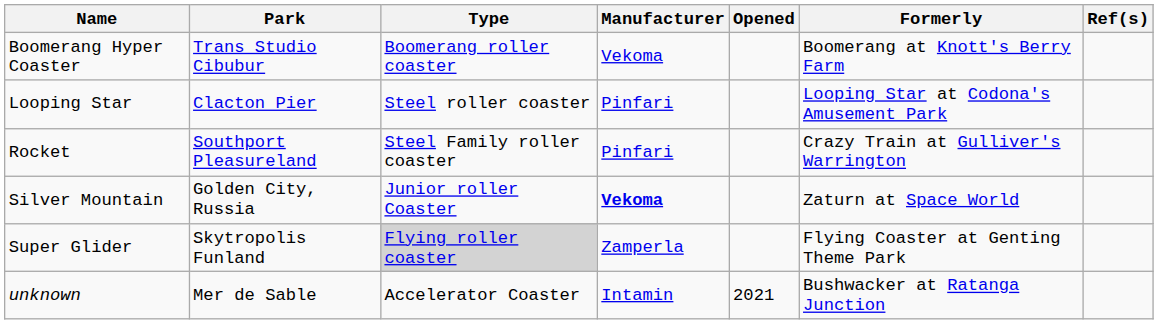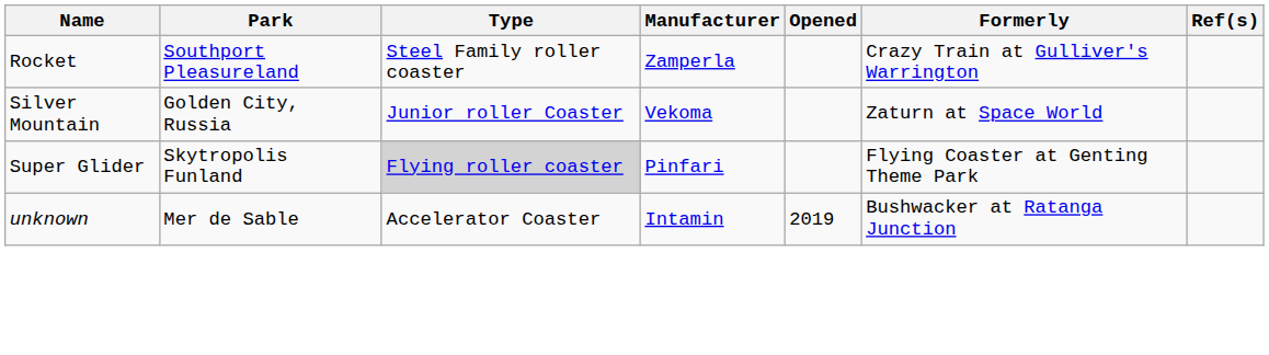 <table class="wikitable sortable">
 <tr>
 <th>Name</th>
 <th>Park</th>
 <th>Type</th>
 <th>Manufacturer</th>
 <th>Opened</th>
 <th>Formerly</th>
 <th class="unsortable">Ref(s)</th>
 </tr>
 <tr>
-<td>Boomerang Hyper Coaster</td>
-<td><a href='#'>Trans Studio Cibubur</a></td>
-<td><a href='#'>Boomerang roller coaster</a></td>
-<td><a href='#'>Vekoma</a></td>
-<td></td>
-<td>Boomerang at <a href='#'>Knott's Berry Farm</a></td>
-<td></td>
-</tr>
-<tr>
-<td>Looping Star</td>
-<td><a href='#'>Clacton Pier</a></td>
-<td><a href='#'>Steel</a> roller coaster</td>
-<td><a href='#'>Pinfari</a></td>
-<td></td>
-<td><a href='#'>Looping Star</a> at <a href='#'>Codona's Amusement Park</a></td>
-<td></td>
-</tr>
-<tr>
 <td>Rocket</td>
 <td><a href='#'>Southport Pleasureland</a></td>
 <td><a href='#'>Steel</a> Family roller coaster</td>
-<td><a href='#'>Pinfari</a></td>
+<td><a href='#'>Zamperla</a></td>
 <td></td>
 <td>Crazy Train at <a href='#'>Gulliver's Warrington</a></td>
 <td></td>
 </tr>
 <tr>
 <td>Silver Mountain</td>
 <td>Golden City, Russia</td>
 <td><a href='#'>Junior roller Coaster</a></td>
-<td><strong><a href='#'>Vekoma</a></strong></td>
+<td><a href='#'>Vekoma</a></td>
 <td></td>
 <td>Zaturn at <a href='#'>Space World</a></td>
 <td></td>
 </tr>
 <tr>
 <td>Super Glider</td>
 <td>Skytropolis Funland</td>
 <td style="background: lightgrey;"><a href='#'>Flying roller coaster</a></td>
-<td><a href='#'>Zamperla</a></td>
+<td><a href='#'>Pinfari</a></td>
 <td></td>
 <td>Flying Coaster at Genting Theme Park</td>
 <td></td>
 </tr>
 <tr>
 <td><em>unknown</em></td>
 <td>Mer de Sable</td>
 <td>Accelerator Coaster</td>
 <td><a href='#'>Intamin</a></td>
-<td>2021</td>
+<td>2019</td>
 <td>Bushwacker at <a href='#'>Ratanga Junction</a></td>
 <td></td>
 </tr>
 </table>
